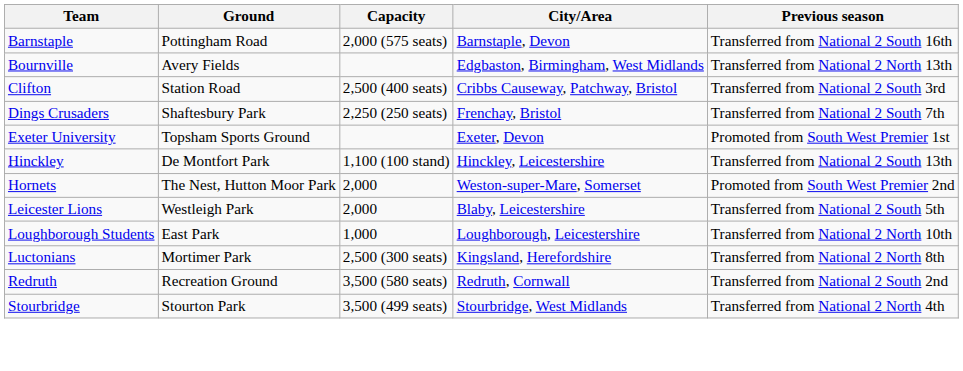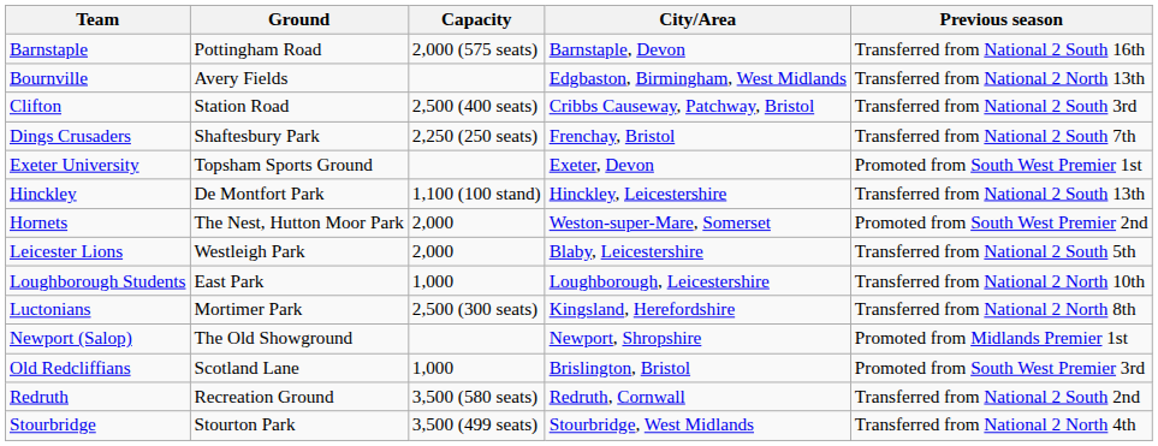 <table class="wikitable sortable">
 <tr>
 <th>Team</th>
 <th>Ground</th>
 <th>Capacity</th>
 <th>City/Area</th>
 <th>Previous season</th>
 </tr>
 <tr>
 <td><a href='#'>Barnstaple</a></td>
 <td>Pottingham Road</td>
 <td>2,000 (575 seats)</td>
 <td><a href='#'>Barnstaple</a>, <a href='#'>Devon</a></td>
 <td>Transferred from <a href='#'>National 2 South</a> 16th</td>
 </tr>
 <tr>
 <td><a href='#'>Bournville</a></td>
 <td>Avery Fields</td>
 <td></td>
 <td><a href='#'>Edgbaston</a>, <a href='#'>Birmingham</a>, <a href='#'>West Midlands</a></td>
 <td>Transferred from <a href='#'>National 2 North</a> 13th</td>
 </tr>
 <tr>
 <td><a href='#'>Clifton</a></td>
 <td>Station Road</td>
 <td>2,500 (400 seats)</td>
 <td><a href='#'>Cribbs Causeway</a>, <a href='#'>Patchway</a>, <a href='#'>Bristol</a></td>
 <td>Transferred from <a href='#'>National 2 South</a> 3rd</td>
 </tr>
 <tr>
 <td><a href='#'>Dings Crusaders</a></td>
 <td>Shaftesbury Park</td>
 <td>2,250 (250 seats)</td>
 <td><a href='#'>Frenchay</a>, <a href='#'>Bristol</a></td>
 <td>Transferred from <a href='#'>National 2 South</a> 7th</td>
 </tr>
 <tr>
 <td><a href='#'>Exeter University</a></td>
 <td>Topsham Sports Ground</td>
 <td></td>
 <td><a href='#'>Exeter</a>, <a href='#'>Devon</a></td>
 <td>Promoted from <a href='#'>South West Premier</a> 1st</td>
 </tr>
 <tr>
 <td><a href='#'>Hinckley</a></td>
 <td>De Montfort Park</td>
 <td>1,100 (100 stand)</td>
 <td><a href='#'>Hinckley</a>, <a href='#'>Leicestershire</a></td>
 <td>Transferred from <a href='#'>National 2 South</a> 13th</td>
 </tr>
 <tr>
 <td><a href='#'>Hornets</a></td>
 <td>The Nest, Hutton Moor Park</td>
 <td>2,000</td>
 <td><a href='#'>Weston-super-Mare</a>, <a href='#'>Somerset</a></td>
 <td>Promoted from <a href='#'>South West Premier</a> 2nd</td>
 </tr>
 <tr>
 <td><a href='#'>Leicester Lions</a></td>
 <td>Westleigh Park</td>
 <td>2,000</td>
 <td><a href='#'>Blaby</a>, <a href='#'>Leicestershire</a></td>
 <td>Transferred from <a href='#'>National 2 South</a> 5th</td>
 </tr>
 <tr>
 <td><a href='#'>Loughborough Students</a></td>
 <td>East Park</td>
 <td>1,000</td>
 <td><a href='#'>Loughborough</a>, <a href='#'>Leicestershire</a></td>
 <td>Transferred from <a href='#'>National 2 North</a> 10th</td>
 </tr>
 <tr>
 <td><a href='#'>Luctonians</a></td>
 <td>Mortimer Park</td>
 <td>2,500 (300 seats)</td>
 <td><a href='#'>Kingsland</a>, <a href='#'>Herefordshire</a></td>
 <td>Transferred from <a href='#'>National 2 North</a> 8th</td>
 </tr>
 <tr>
+<td><a href='#'>Newport (Salop)</a></td>
+<td>The Old Showground</td>
+<td></td>
+<td><a href='#'>Newport</a>, <a href='#'>Shropshire</a></td>
+<td>Promoted from <a href='#'>Midlands Premier</a> 1st</td>
+</tr>
+<tr>
+<td><a href='#'>Old Redcliffians</a></td>
+<td>Scotland Lane</td>
+<td>1,000</td>
+<td><a href='#'>Brislington</a>, <a href='#'>Bristol</a></td>
+<td>Promoted from <a href='#'>South West Premier</a> 3rd</td>
+</tr>
+<tr>
 <td><a href='#'>Redruth</a></td>
 <td>Recreation Ground</td>
 <td>3,500 (580 seats)</td>
 <td><a href='#'>Redruth</a>, <a href='#'>Cornwall</a></td>
 <td>Transferred from <a href='#'>National 2 South</a> 2nd</td>
 </tr>
 <tr>
 <td><a href='#'>Stourbridge</a></td>
 <td>Stourton Park</td>
 <td>3,500 (499 seats)</td>
 <td><a href='#'>Stourbridge</a>, <a href='#'>West Midlands</a></td>
 <td>Transferred from <a href='#'>National 2 North</a> 4th</td>
 </tr>
 </table>
